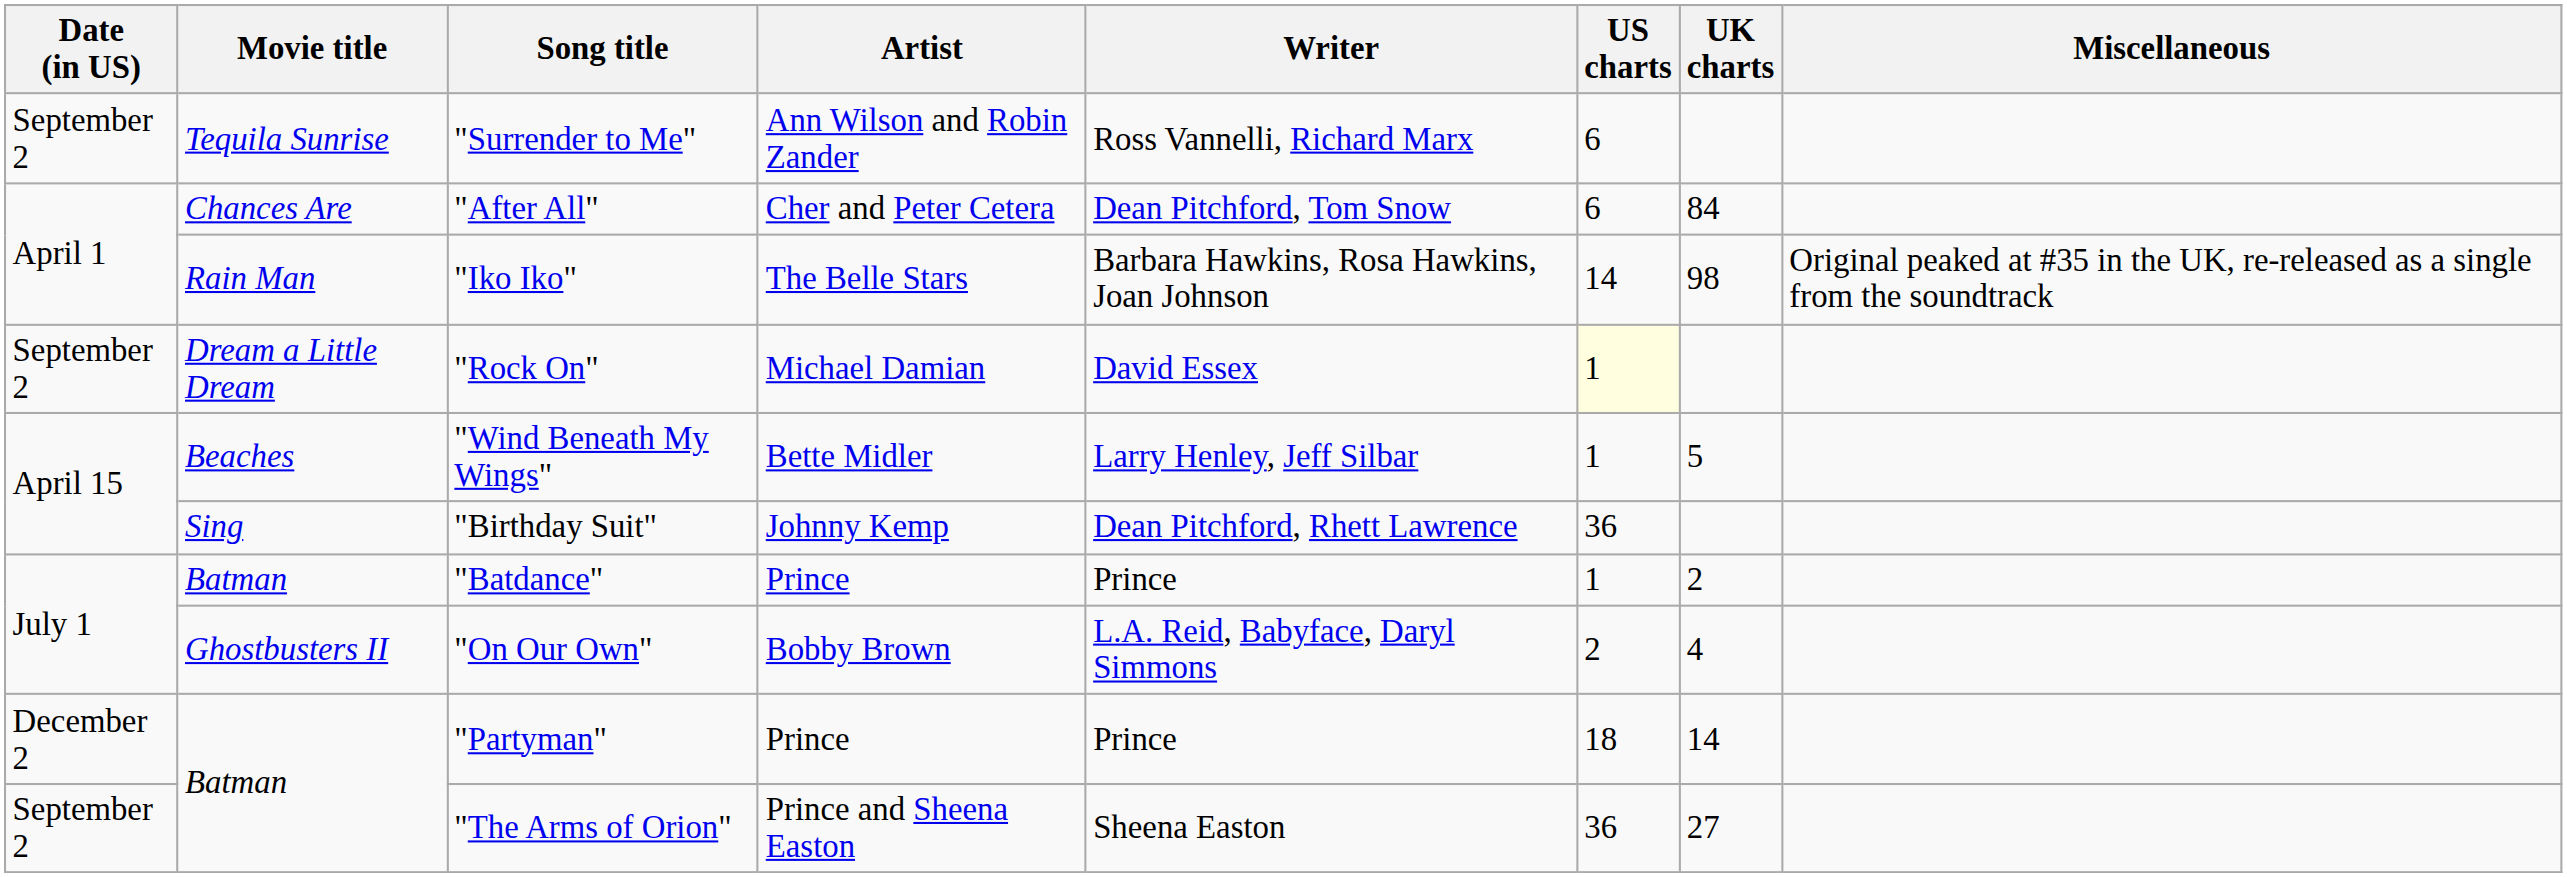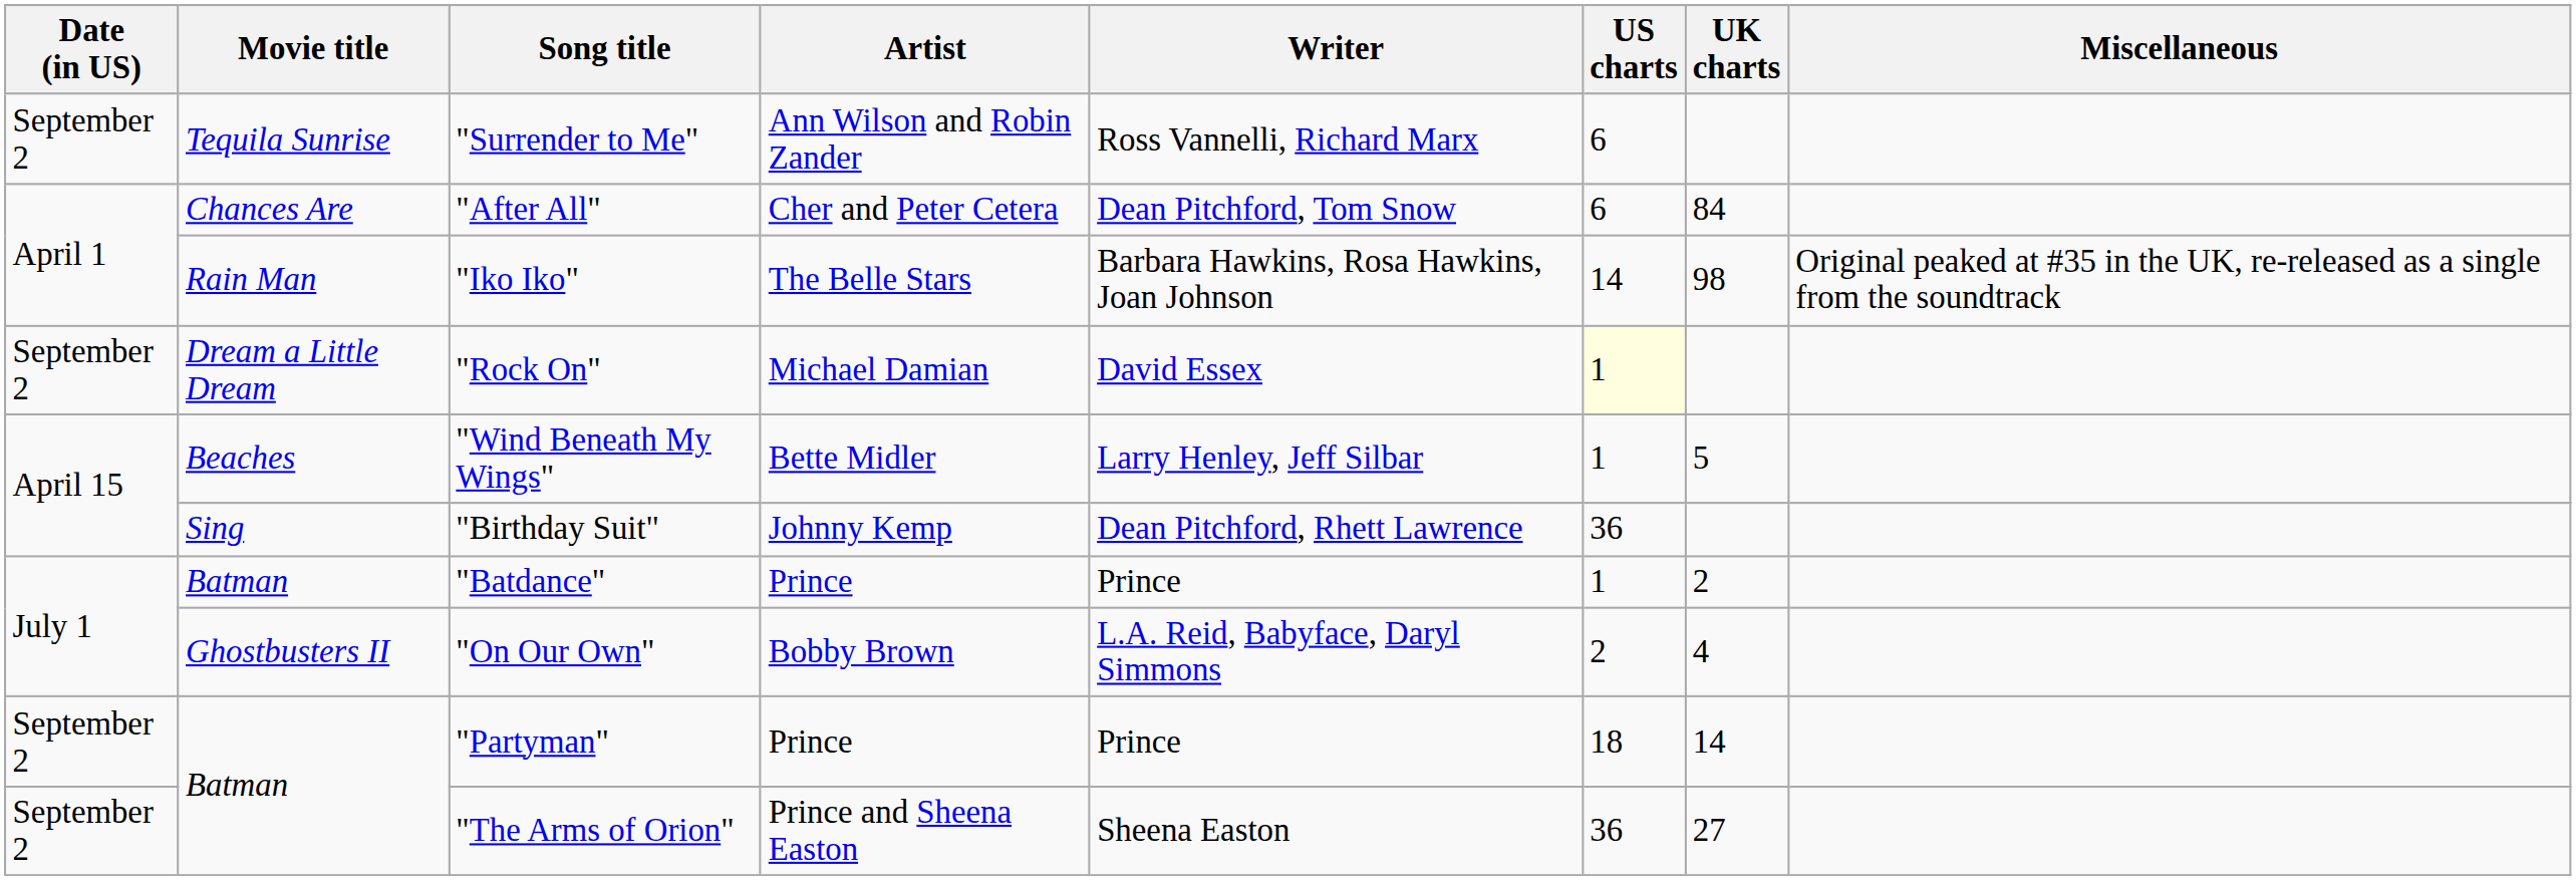 <table class="wikitable sortable">
 <tr>
 <th>Date<br>(in US)</th>
 <th>Movie title</th>
 <th>Song title</th>
 <th>Artist</th>
 <th>Writer</th>
 <th>US <br>charts</th>
 <th>UK<br>charts</th>
 <th>Miscellaneous</th>
 </tr>
 <tr>
 <td>September 2</td>
 <td><em><a href='#'>Tequila Sunrise</a></em></td>
 <td>"<a href='#'>Surrender to Me</a>"</td>
 <td><a href='#'>Ann Wilson</a> and <a href='#'>Robin Zander</a></td>
 <td>Ross Vannelli, <a href='#'>Richard Marx</a></td>
 <td>6</td>
 <td></td>
 <td></td>
 </tr>
 <tr>
 <td rowspan="2">April 1</td>
 <td><em><a href='#'>Chances Are</a></em></td>
 <td>"<a href='#'>After All</a>"</td>
 <td><a href='#'>Cher</a> and <a href='#'>Peter Cetera</a></td>
 <td><a href='#'>Dean Pitchford</a>, <a href='#'>Tom Snow</a></td>
 <td>6</td>
 <td>84</td>
 <td></td>
 </tr>
 <tr>
 <td><em><a href='#'>Rain Man</a></em></td>
 <td>"<a href='#'>Iko Iko</a>"</td>
 <td><a href='#'>The Belle Stars</a></td>
 <td>Barbara Hawkins, Rosa Hawkins, Joan Johnson</td>
 <td>14</td>
 <td>98</td>
 <td>Original peaked at #35 in the UK, re-released as a single from the soundtrack</td>
 </tr>
 <tr>
 <td>September 2</td>
 <td><em><a href='#'>Dream a Little Dream</a></em></td>
 <td>"<a href='#'>Rock On</a>"</td>
 <td><a href='#'>Michael Damian</a></td>
 <td><a href='#'>David Essex</a></td>
 <td style="background: lightyellow;">1</td>
 <td></td>
 <td></td>
 </tr>
 <tr>
 <td rowspan="2">April 15</td>
 <td><em><a href='#'>Beaches</a></em></td>
 <td>"<a href='#'>Wind Beneath My Wings</a>"</td>
 <td><a href='#'>Bette Midler</a></td>
 <td><a href='#'>Larry Henley</a>, <a href='#'>Jeff Silbar</a></td>
 <td>1</td>
 <td>5</td>
 <td></td>
 </tr>
 <tr>
 <td><em><a href='#'>Sing</a></em></td>
 <td>"Birthday Suit"</td>
 <td><a href='#'>Johnny Kemp</a></td>
 <td><a href='#'>Dean Pitchford</a>, <a href='#'>Rhett Lawrence</a></td>
 <td>36</td>
 <td></td>
 <td></td>
 </tr>
 <tr>
 <td rowspan="2">July 1</td>
 <td><em><a href='#'>Batman</a></em></td>
 <td>"<a href='#'>Batdance</a>"</td>
 <td><a href='#'>Prince</a></td>
 <td>Prince</td>
 <td>1</td>
 <td>2</td>
 <td></td>
 </tr>
 <tr>
 <td><em><a href='#'>Ghostbusters II</a></em></td>
 <td>"<a href='#'>On Our Own</a>"</td>
 <td><a href='#'>Bobby Brown</a></td>
 <td><a href='#'>L.A. Reid</a>, <a href='#'>Babyface</a>, <a href='#'>Daryl Simmons</a></td>
 <td>2</td>
 <td>4</td>
 <td></td>
 </tr>
 <tr>
-<td>December 2</td>
+<td>September 2</td>
 <td rowspan="2"><em>Batman</em></td>
 <td>"<a href='#'>Partyman</a>"</td>
 <td>Prince</td>
 <td>Prince</td>
 <td>18</td>
 <td>14</td>
 <td></td>
 </tr>
 <tr>
 <td>September 2</td>
 <td>"<a href='#'>The Arms of Orion</a>"</td>
 <td>Prince and <a href='#'>Sheena Easton</a></td>
 <td>Sheena Easton</td>
 <td>36</td>
 <td>27</td>
 <td></td>
 </tr>
 </table>
